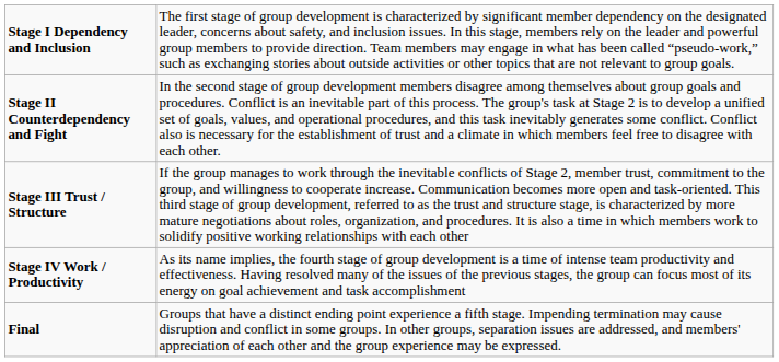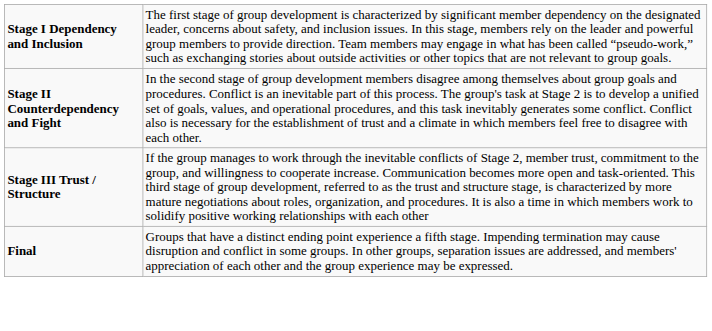 <table class='wikitable'>
 <tr>
 <td><strong>Stage I Dependency and Inclusion</strong></td>
 <td>The first stage of group development is characterized by significant member dependency on the designated leader, concerns about safety, and inclusion issues. In this stage, members rely on the leader and powerful group members to provide direction. Team members may engage in what has been called “pseudo-work,” such as exchanging stories about outside activities or other topics that are not relevant to group goals.</td>
 </tr>
 <tr>
 <td><strong>Stage II Counterdependency and Fight</strong></td>
 <td>In the second stage of group development members disagree among themselves about group goals and procedures. Conflict is an inevitable part of this process. The group's task at Stage 2 is to develop a unified set of goals, values, and operational procedures, and this task inevitably generates some conflict. Conflict also is necessary for the establishment of trust and a climate in which members feel free to disagree with each other.</td>
 </tr>
 <tr>
 <td><strong>Stage III Trust / Structure</strong></td>
 <td>If the group manages to work through the inevitable conflicts of Stage 2, member trust, commitment to the group, and willingness to cooperate increase. Communication becomes more open and task-oriented. This third stage of group development, referred to as the trust and structure stage, is characterized by more mature negotiations about roles, organization, and procedures. It is also a time in which members work to solidify positive working relationships with each other</td>
 </tr>
 <tr>
-<td><strong>Stage IV Work / Productivity</strong></td>
-<td>As its name implies, the fourth stage of group development is a time of intense team productivity and effectiveness. Having resolved many of the issues of the previous stages, the group can focus most of its energy on goal achievement and task accomplishment</td>
-</tr>
-<tr>
 <td><strong>Final</strong></td>
 <td>Groups that have a distinct ending point experience a fifth stage. Impending termination may cause disruption and conflict in some groups. In other groups, separation issues are addressed, and members' appreciation of each other and the group experience may be expressed.</td>
 </tr>
 </table>
